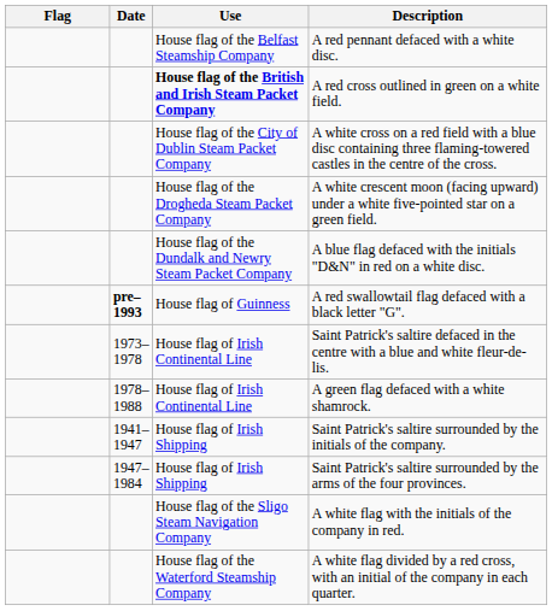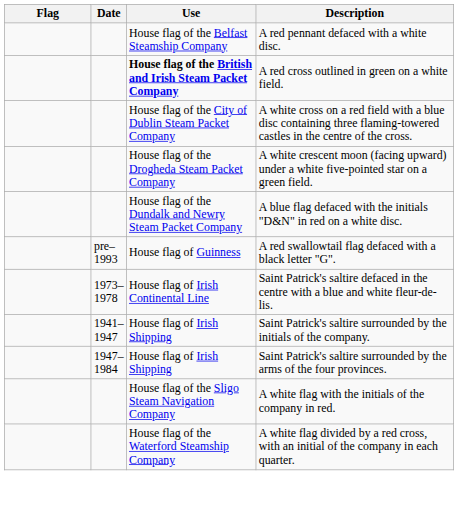 <table class="wikitable">
 <tr>
 <th width=110>Flag</th>
 <th width=30>Date</th>
 <th>Use</th>
 <th>Description</th>
 </tr>
 <tr>
 <td></td>
 <td></td>
 <td>House flag of the <a href='#'>Belfast Steamship Company</a></td>
 <td>A red pennant defaced with a white disc.</td>
 </tr>
 <tr>
 <td></td>
 <td></td>
 <td><strong>House flag of the <a href='#'>British and Irish Steam Packet Company</a></strong></td>
 <td>A red cross outlined in green on a white field.</td>
 </tr>
 <tr>
 <td></td>
 <td></td>
 <td>House flag of the <a href='#'>City of Dublin Steam Packet Company</a></td>
 <td>A white cross on a red field with a blue disc containing three flaming-towered castles in the centre of the cross.</td>
 </tr>
 <tr>
 <td></td>
 <td></td>
 <td>House flag of the <a href='#'>Drogheda Steam Packet Company</a></td>
 <td>A white crescent moon (facing upward) under a white five-pointed star on a green field.</td>
 </tr>
 <tr>
 <td></td>
 <td></td>
 <td>House flag of the <a href='#'>Dundalk and Newry Steam Packet Company</a></td>
 <td>A blue flag defaced with the initials "D&N" in red on a white disc.</td>
 </tr>
 <tr>
 <td></td>
-<td><strong>pre–1993</strong></td>
+<td>pre–1993</td>
 <td>House flag of <a href='#'>Guinness</a></td>
 <td>A red swallowtail flag defaced with a black letter "G".</td>
 </tr>
 <tr>
 <td></td>
 <td>1973–1978</td>
 <td>House flag of <a href='#'>Irish Continental Line</a></td>
 <td>Saint Patrick's saltire defaced in the centre with a blue and white fleur-de-lis.</td>
-</tr>
-<tr>
-<td></td>
-<td>1978–1988</td>
-<td>House flag of <a href='#'>Irish Continental Line</a></td>
-<td>A green flag defaced with a white shamrock.</td>
 </tr>
 <tr>
 <td></td>
 <td>1941–1947</td>
 <td>House flag of <a href='#'>Irish Shipping</a></td>
 <td>Saint Patrick's saltire surrounded by the initials of the company.</td>
 </tr>
 <tr>
 <td></td>
 <td>1947–1984</td>
 <td>House flag of <a href='#'>Irish Shipping</a></td>
 <td>Saint Patrick's saltire surrounded by the arms of the four provinces.</td>
 </tr>
 <tr>
 <td></td>
 <td></td>
 <td>House flag of the <a href='#'>Sligo Steam Navigation Company</a></td>
 <td>A white flag with the initials of the company in red.</td>
 </tr>
 <tr>
 <td></td>
 <td></td>
 <td>House flag of the <a href='#'>Waterford Steamship Company</a></td>
 <td>A white flag divided by a red cross, with an initial of the company in each quarter.</td>
 </tr>
 </table>
